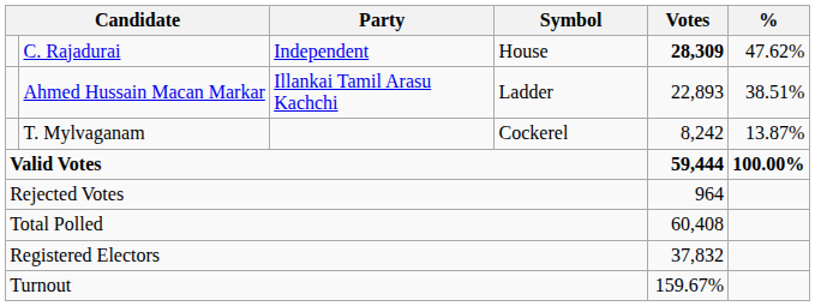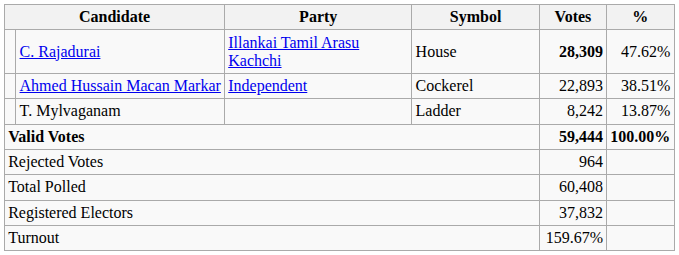 <table class="wikitable" border="1" style="text-align:right;">
 <tr>
 <th align=left colspan=2 width="180">Candidate</th>
 <th align=left width="180">Party</th>
 <th align=left width="120">Symbol</th>
 <th align=left width="60">Votes</th>
 <th align=left width="60">%</th>
 </tr>
 <tr>
 <td bgcolor=> </td>
 <td align=left><a href='#'>C. Rajadurai</a></td>
-<td align=left><a href='#'>Independent</a></td>
+<td align=left><a href='#'>Illankai Tamil Arasu Kachchi</a></td>
 <td align=left>House</td>
 <td><strong>28,309</strong></td>
 <td>47.62%</td>
 </tr>
 <tr>
 <td></td>
 <td align=left><a href='#'>Ahmed Hussain Macan Markar</a></td>
-<td align=left><a href='#'>Illankai Tamil Arasu Kachchi</a></td>
-<td align=left>Ladder</td>
+<td align=left><a href='#'>Independent</a></td>
+<td align=left>Cockerel</td>
 <td>22,893</td>
 <td>38.51%</td>
 </tr>
 <tr>
 <td></td>
 <td align=left>T. Mylvaganam</td>
 <td></td>
-<td align=left>Cockerel</td>
+<td align=left>Ladder</td>
 <td>8,242</td>
 <td>13.87%</td>
 </tr>
 <tr>
 <td align=left colspan=4><strong>Valid Votes</strong></td>
 <td><strong>59,444</strong></td>
 <td><strong>100.00%</strong></td>
 </tr>
 <tr>
 <td align=left colspan=4>Rejected Votes</td>
 <td>964</td>
 <td></td>
 </tr>
 <tr>
 <td align=left colspan=4>Total Polled</td>
 <td>60,408</td>
 <td></td>
 </tr>
 <tr>
 <td align=left colspan=4>Registered Electors</td>
 <td>37,832</td>
 <td></td>
 </tr>
 <tr>
 <td align=left colspan=4>Turnout</td>
 <td>159.67%</td>
 <td></td>
 </tr>
 </table>
